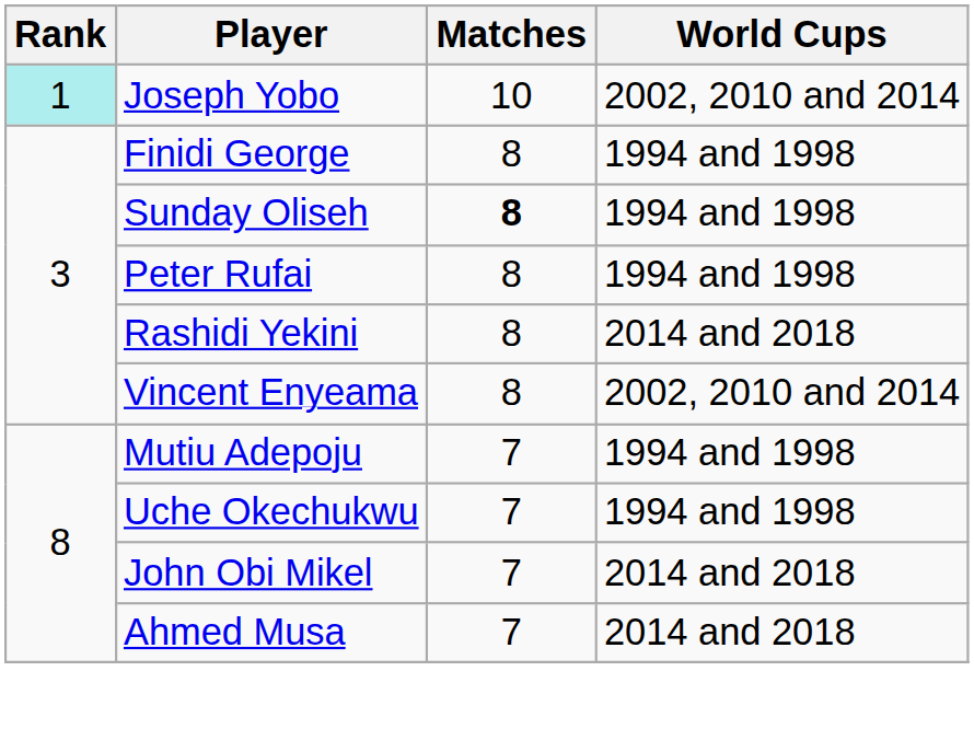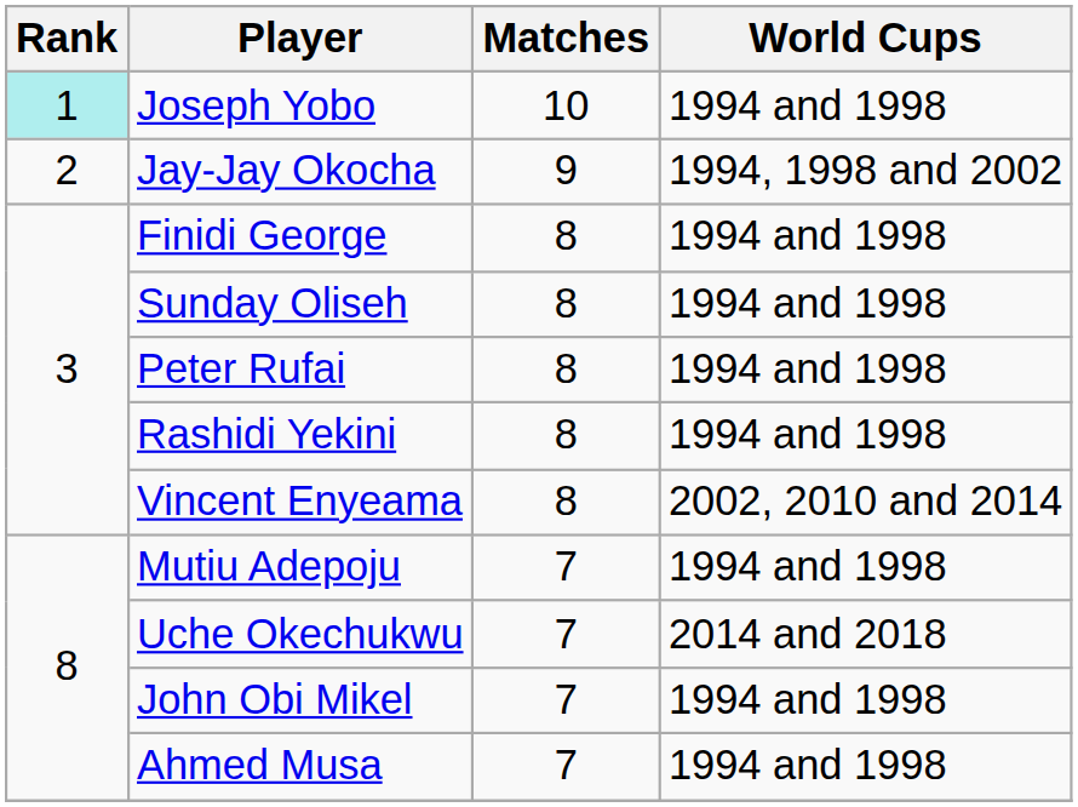 <table class="wikitable" style="text-align: left;">
 <tr>
 <th>Rank</th>
 <th>Player</th>
 <th>Matches</th>
 <th>World Cups</th>
 </tr>
 <tr>
 <td align=center style="background: paleturquoise;">1</td>
 <td><a href='#'>Joseph Yobo</a></td>
 <td align=center>10</td>
-<td>2002, 2010 and 2014</td>
+<td>1994 and 1998</td>
+</tr>
+<tr>
+<td align=center>2</td>
+<td><a href='#'>Jay-Jay Okocha</a></td>
+<td align=center>9</td>
+<td>1994, 1998 and 2002</td>
 </tr>
 <tr>
 <td rowspan=5 align=center>3</td>
 <td><a href='#'>Finidi George</a></td>
 <td align=center>8</td>
 <td>1994 and 1998</td>
 </tr>
 <tr>
 <td><a href='#'>Sunday Oliseh</a></td>
-<td align=center><strong>8</strong></td>
+<td align=center>8</td>
 <td>1994 and 1998</td>
 </tr>
 <tr>
 <td><a href='#'>Peter Rufai</a></td>
 <td align=center>8</td>
 <td>1994 and 1998</td>
 </tr>
 <tr>
 <td><a href='#'>Rashidi Yekini</a></td>
 <td align=center>8</td>
-<td>2014 and 2018</td>
+<td>1994 and 1998</td>
 </tr>
 <tr>
 <td><a href='#'>Vincent Enyeama</a></td>
 <td align=center>8</td>
 <td>2002, 2010 and 2014</td>
 </tr>
 <tr>
 <td rowspan=4 align=center>8</td>
 <td><a href='#'>Mutiu Adepoju</a></td>
 <td align=center>7</td>
 <td>1994 and 1998</td>
 </tr>
 <tr>
 <td><a href='#'>Uche Okechukwu</a></td>
 <td align=center>7</td>
-<td>1994 and 1998</td>
+<td>2014 and 2018</td>
 </tr>
 <tr>
 <td><a href='#'>John Obi Mikel</a></td>
 <td align=center>7</td>
-<td>2014 and 2018</td>
+<td>1994 and 1998</td>
 </tr>
 <tr>
 <td><a href='#'>Ahmed Musa</a></td>
 <td align=center>7</td>
-<td>2014 and 2018</td>
+<td>1994 and 1998</td>
 </tr>
 <tr>
 </tr>
 </table>
